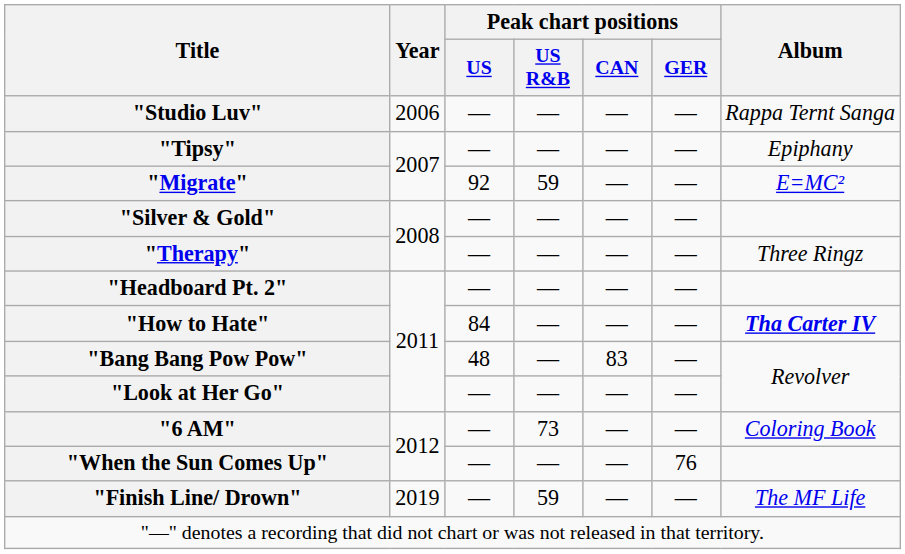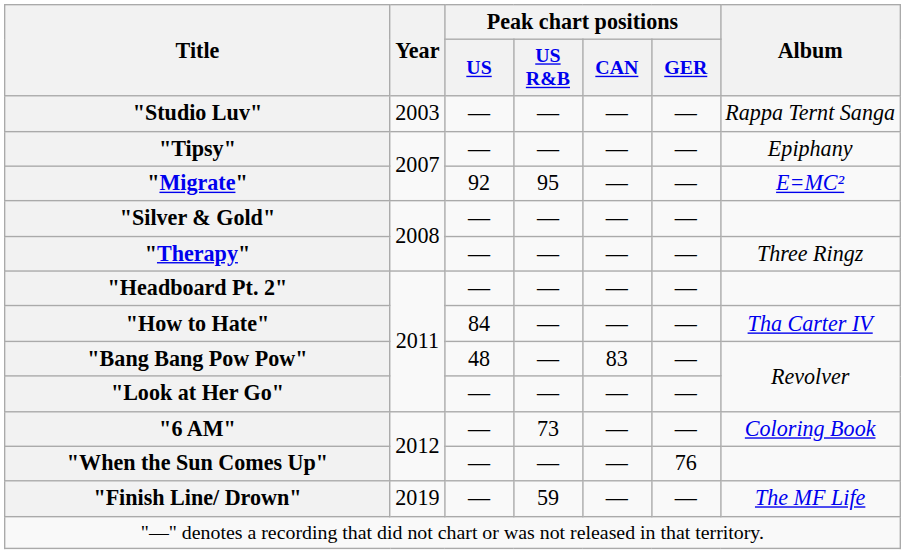 <table class="wikitable plainrowheaders" style="text-align:center;">
 <tr>
 <th scope="col" rowspan="2" style="width:17em;">Title</th>
 <th scope="col" rowspan="2">Year</th>
 <th scope="col" colspan="4">Peak chart positions</th>
 <th scope="col" rowspan="2">Album</th>
 </tr>
 <tr>
 <th scope="col" style="width:3em;font-size:90%;"><a href='#'>US</a><br></th>
 <th scope="col" style="width:3em;font-size:90%;"><a href='#'>US R&B</a><br></th>
 <th scope="col" style="width:3em;font-size:90%;"><a href='#'>CAN</a><br></th>
 <th scope="col" style="width:3em;font-size:90%;"><a href='#'>GER</a><br></th>
 </tr>
 <tr>
 <th scope="row">"Studio Luv"</th>
-<td>2006</td>
+<td>2003</td>
 <td>—</td>
 <td>—</td>
 <td>—</td>
 <td>—</td>
 <td><em>Rappa Ternt Sanga</em></td>
 </tr>
 <tr>
 <th scope="row">"Tipsy"</th>
 <td rowspan="2">2007</td>
 <td>—</td>
 <td>—</td>
 <td>—</td>
 <td>—</td>
 <td><em>Epiphany</em></td>
 </tr>
 <tr>
 <th scope="row">"<a href='#'>Migrate</a>"<br></th>
 <td>92</td>
-<td>59</td>
+<td>95</td>
 <td>—</td>
 <td>—</td>
 <td><em><a href='#'>E=MC²</a></em></td>
 </tr>
 <tr>
 <th scope="row">"Silver & Gold"</th>
 <td rowspan="2">2008</td>
 <td>—</td>
 <td>—</td>
 <td>—</td>
 <td>—</td>
 <td></td>
 </tr>
 <tr>
 <th scope="row">"<a href='#'>Therapy</a>"<br></th>
 <td>—</td>
 <td>—</td>
 <td>—</td>
 <td>—</td>
 <td><em>Three Ringz</em></td>
 </tr>
 <tr>
 <th scope="row">"Headboard Pt. 2"<br></th>
 <td rowspan="4">2011</td>
 <td>—</td>
 <td>—</td>
 <td>—</td>
 <td>—</td>
 <td></td>
 </tr>
 <tr>
 <th scope="row">"How to Hate"<br></th>
 <td>84</td>
 <td>—</td>
 <td>—</td>
 <td>—</td>
-<td><strong><em><a href='#'>Tha Carter IV</a></em></strong></td>
+<td><em><a href='#'>Tha Carter IV</a></em></td>
 </tr>
 <tr>
 <th scope="row">"Bang Bang Pow Pow"<br></th>
 <td>48</td>
 <td>—</td>
 <td>83</td>
 <td>—</td>
 <td rowspan="2"><em>Revolver</em></td>
 </tr>
 <tr>
 <th scope="row">"Look at Her Go"<br></th>
 <td>—</td>
 <td>—</td>
 <td>—</td>
 <td>—</td>
 </tr>
 <tr>
 <th scope="row">"6 AM"<br></th>
 <td rowspan="2">2012</td>
 <td>—</td>
 <td>73</td>
 <td>—</td>
 <td>—</td>
 <td><em><a href='#'>Coloring Book</a></em></td>
 </tr>
 <tr>
 <th scope="row">"When the Sun Comes Up"<br></th>
 <td>—</td>
 <td>—</td>
 <td>—</td>
 <td>76</td>
 <td></td>
 </tr>
 <tr>
 <th scope="row">"Finish Line/ Drown"<br></th>
 <td>2019</td>
 <td>—</td>
 <td>59</td>
 <td>—</td>
 <td>—</td>
 <td><em><a href='#'>The MF Life</a></em></td>
 </tr>
 <tr>
 <td colspan="14" style="font-size:90%">"—" denotes a recording that did not chart or was not released in that territory.</td>
 </tr>
 </table>
